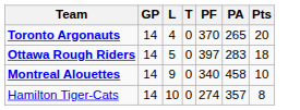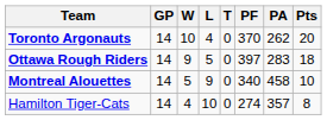 <table class="wikitable" style="float:left; margin-right:1em">
 <tr>
 <th>Team</th>
 <th>GP</th>
+<th>W</th>
 <th>L</th>
 <th>T</th>
 <th>PF</th>
 <th>PA</th>
 <th>Pts</th>
 </tr>
 <tr align="center">
 <td align="left"><strong><a href='#'>Toronto Argonauts</a></strong></td>
 <td>14</td>
+<td>10</td>
 <td>4</td>
 <td>0</td>
 <td>370</td>
-<td>265</td>
+<td>262</td>
 <td>20</td>
 </tr>
 <tr align="center">
 <td align="left"><strong><a href='#'>Ottawa Rough Riders</a></strong></td>
 <td>14</td>
+<td>9</td>
 <td>5</td>
 <td>0</td>
 <td>397</td>
 <td>283</td>
 <td>18</td>
 </tr>
 <tr align="center">
 <td align="left"><strong><a href='#'>Montreal Alouettes</a></strong></td>
 <td>14</td>
+<td>5</td>
 <td>9</td>
 <td>0</td>
 <td>340</td>
 <td>458</td>
 <td>10</td>
 </tr>
 <tr align="center">
 <td align="left"><a href='#'>Hamilton Tiger-Cats</a></td>
 <td>14</td>
+<td>4</td>
 <td>10</td>
 <td>0</td>
 <td>274</td>
 <td>357</td>
 <td>8</td>
 </tr>
 </table>
